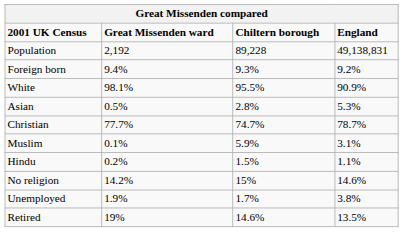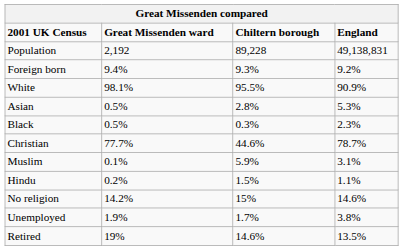 <table class="wikitable" id="toc" style="float: centre; margin-left: 2em; width: 40%; font-size: 90%;" cellspacing="3">
 <tr>
 <th colspan="4"><strong>Great Missenden compared</strong></th>
 </tr>
 <tr>
 <td><strong>2001 UK Census</strong></td>
 <td><strong>Great Missenden ward</strong></td>
 <td><strong>Chiltern borough</strong></td>
 <td><strong>England</strong></td>
 </tr>
 <tr>
 <td>Population</td>
 <td>2,192</td>
 <td>89,228</td>
 <td>49,138,831</td>
 </tr>
 <tr>
 <td>Foreign born</td>
 <td>9.4%</td>
 <td>9.3%</td>
 <td>9.2%</td>
 </tr>
 <tr>
 <td>White</td>
 <td>98.1%</td>
 <td>95.5%</td>
 <td>90.9%</td>
 </tr>
 <tr>
 <td>Asian</td>
 <td>0.5%</td>
 <td>2.8%</td>
 <td>5.3%</td>
 </tr>
 <tr>
+<td>Black</td>
+<td>0.5%</td>
+<td>0.3%</td>
+<td>2.3%</td>
+</tr>
+<tr>
 <td>Christian</td>
 <td>77.7%</td>
-<td>74.7%</td>
+<td>44.6%</td>
 <td>78.7%</td>
 </tr>
 <tr>
 <td>Muslim</td>
 <td>0.1%</td>
 <td>5.9%</td>
 <td>3.1%</td>
 </tr>
 <tr>
 <td>Hindu</td>
 <td>0.2%</td>
 <td>1.5%</td>
 <td>1.1%</td>
 </tr>
 <tr>
 <td>No religion</td>
 <td>14.2%</td>
 <td>15%</td>
 <td>14.6%</td>
 </tr>
 <tr>
 <td>Unemployed</td>
 <td>1.9%</td>
 <td>1.7%</td>
 <td>3.8%</td>
 </tr>
 <tr>
 <td>Retired</td>
 <td>19%</td>
 <td>14.6%</td>
 <td>13.5%</td>
 </tr>
 </table>
